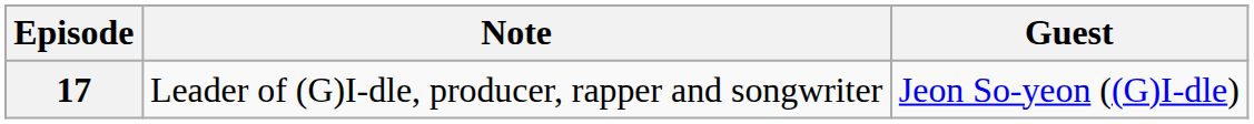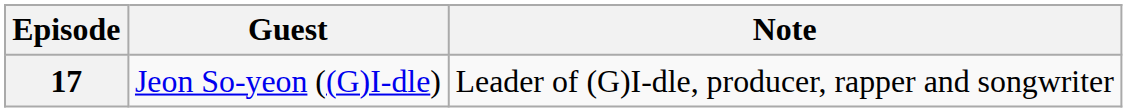 <table class="wikitable" style=text-align:center>
 <tr>
 <th>Episode</th>
+<th>Guest</th>
 <th>Note</th>
-<th>Guest</th>
 </tr>
 <tr>
 <th>17</th>
+<td><a href='#'>Jeon So-yeon</a> (<a href='#'>(G)I-dle</a>)<br></td>
 <td>Leader of (G)I-dle, producer, rapper and songwriter</td>
-<td><a href='#'>Jeon So-yeon</a> (<a href='#'>(G)I-dle</a>)<br></td>
 </tr>
 </table>
